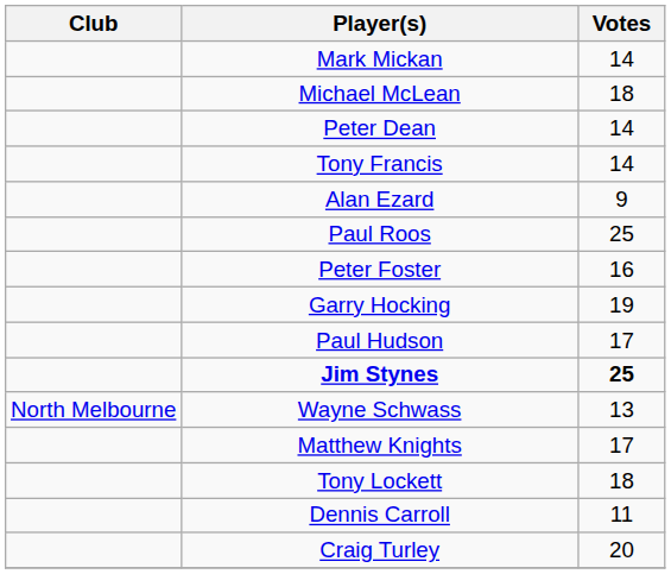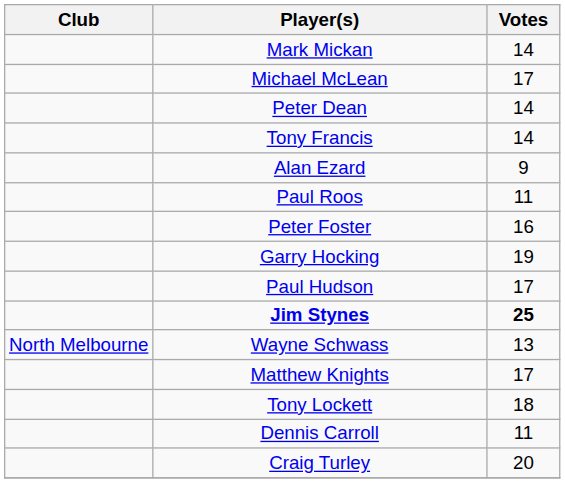 <table class="wikitable" style="text-align: center; font-size: 90%;">
 <tr>
 <th>Club</th>
 <th width="250">Player(s)</th>
 <th width="50">Votes</th>
 </tr>
 <tr>
 <td></td>
 <td><a href='#'>Mark Mickan</a></td>
 <td>14</td>
 </tr>
 <tr>
 <td></td>
 <td><a href='#'>Michael McLean</a></td>
-<td>18</td>
+<td>17</td>
 </tr>
 <tr>
 <td></td>
 <td><a href='#'>Peter Dean</a></td>
 <td>14</td>
 </tr>
 <tr>
 <td></td>
 <td><a href='#'>Tony Francis</a></td>
 <td>14</td>
 </tr>
 <tr>
 <td></td>
 <td><a href='#'>Alan Ezard</a></td>
 <td>9</td>
 </tr>
 <tr>
 <td></td>
 <td><a href='#'>Paul Roos</a></td>
-<td>25</td>
+<td>11</td>
 </tr>
 <tr>
 <td></td>
 <td><a href='#'>Peter Foster</a></td>
 <td>16</td>
 </tr>
 <tr>
 <td></td>
 <td><a href='#'>Garry Hocking</a></td>
 <td>19</td>
 </tr>
 <tr>
 <td></td>
 <td><a href='#'>Paul Hudson</a></td>
 <td>17</td>
 </tr>
 <tr>
 <td></td>
 <td><strong><a href='#'>Jim Stynes</a></strong></td>
 <td><strong>25</strong></td>
 </tr>
 <tr>
 <td><a href='#'>North Melbourne</a></td>
 <td><a href='#'>Wayne Schwass</a></td>
 <td>13</td>
 </tr>
 <tr>
 <td></td>
 <td><a href='#'>Matthew Knights</a></td>
 <td>17</td>
 </tr>
 <tr>
 <td></td>
 <td><a href='#'>Tony Lockett</a></td>
 <td>18</td>
 </tr>
 <tr>
 <td></td>
 <td><a href='#'>Dennis Carroll</a></td>
 <td>11</td>
 </tr>
 <tr>
 <td></td>
 <td><a href='#'>Craig Turley</a></td>
 <td>20</td>
 </tr>
 <tr>
 </tr>
 </table>
